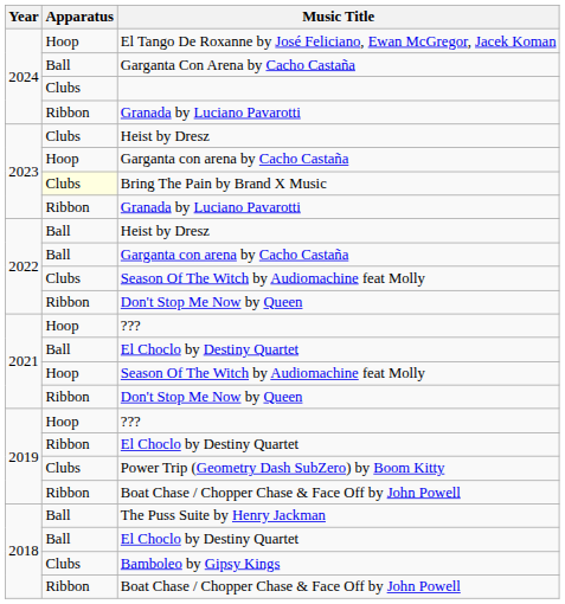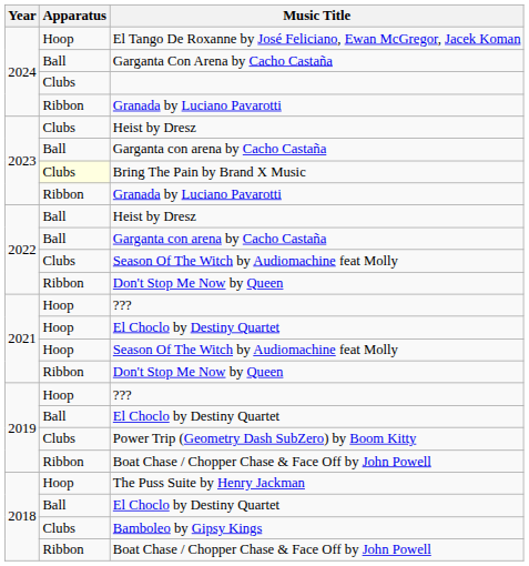 <table class="wikitable">
 <tr>
 <th>Year</th>
 <th>Apparatus</th>
 <th>Music Title</th>
 </tr>
 <tr>
 <td rowspan="4">2024</td>
 <td>Hoop</td>
 <td>El Tango De Roxanne by <a href='#'>José Feliciano</a>, <a href='#'>Ewan McGregor</a>, <a href='#'>Jacek Koman</a></td>
 </tr>
 <tr>
 <td>Ball</td>
 <td>Garganta Con Arena by <a href='#'>Cacho Castaña</a></td>
 </tr>
 <tr>
 <td>Clubs</td>
 <td></td>
 </tr>
 <tr>
 <td>Ribbon</td>
 <td><a href='#'>Granada</a> by <a href='#'>Luciano Pavarotti</a></td>
 </tr>
 <tr>
 <td rowspan="4">2023</td>
 <td>Clubs</td>
 <td>Heist by Dresz</td>
 </tr>
 <tr>
-<td>Hoop</td>
+<td>Ball</td>
 <td>Garganta con arena by <a href='#'>Cacho Castaña</a></td>
 </tr>
 <tr>
 <td style="background: lightyellow;">Clubs</td>
 <td>Bring The Pain by Brand X Music</td>
 </tr>
 <tr>
 <td>Ribbon</td>
 <td><a href='#'>Granada</a> by <a href='#'>Luciano Pavarotti</a></td>
 </tr>
 <tr>
 <td rowspan="4">2022</td>
 <td>Ball</td>
 <td>Heist by Dresz</td>
 </tr>
 <tr>
 <td>Ball</td>
 <td><a href='#'>Garganta con arena</a> by <a href='#'>Cacho Castaña</a></td>
 </tr>
 <tr>
 <td>Clubs</td>
 <td><a href='#'>Season Of The Witch</a> by <a href='#'>Audiomachine</a> feat Molly</td>
 </tr>
 <tr>
 <td>Ribbon</td>
 <td><a href='#'>Don't Stop Me Now</a> by <a href='#'>Queen</a></td>
 </tr>
 <tr>
 <td rowspan="4">2021</td>
 <td>Hoop</td>
 <td>???</td>
 </tr>
 <tr>
-<td>Ball</td>
+<td>Hoop</td>
 <td><a href='#'>El Choclo</a> by <a href='#'>Destiny Quartet</a></td>
 </tr>
 <tr>
 <td>Hoop</td>
 <td><a href='#'>Season Of The Witch</a> by <a href='#'>Audiomachine</a> feat Molly</td>
 </tr>
 <tr>
 <td>Ribbon</td>
 <td><a href='#'>Don't Stop Me Now</a> by <a href='#'>Queen</a></td>
 </tr>
 <tr>
 <td rowspan="4">2019</td>
 <td>Hoop</td>
 <td>???</td>
 </tr>
 <tr>
-<td>Ribbon</td>
+<td>Ball</td>
 <td><a href='#'>El Choclo</a> by Destiny Quartet</td>
 </tr>
 <tr>
 <td>Clubs</td>
 <td>Power Trip (<a href='#'>Geometry Dash SubZero</a>) by <a href='#'>Boom Kitty</a></td>
 </tr>
 <tr>
 <td>Ribbon</td>
 <td>Boat Chase / Chopper Chase & Face Off by <a href='#'>John Powell</a></td>
 </tr>
 <tr>
 <td rowspan="4">2018</td>
-<td>Ball</td>
+<td>Hoop</td>
 <td>The Puss Suite by <a href='#'>Henry Jackman</a></td>
 </tr>
 <tr>
 <td>Ball</td>
 <td><a href='#'>El Choclo</a> by Destiny Quartet</td>
 </tr>
 <tr>
 <td>Clubs</td>
 <td><a href='#'>Bamboleo</a> by <a href='#'>Gipsy Kings</a></td>
 </tr>
 <tr>
 <td>Ribbon</td>
 <td>Boat Chase / Chopper Chase & Face Off by <a href='#'>John Powell</a></td>
 </tr>
 </table>
